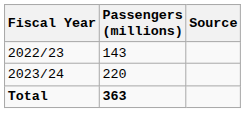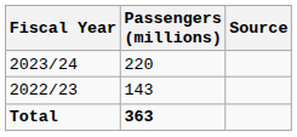 <table class="wikitable">
 <tr>
 <th>Fiscal Year</th>
 <th>Passengers<br>(millions)</th>
 <th>Source</th>
 </tr>
 <tr>
-<td>2022/23</td>
-<td>143</td>
+<td>2023/24</td>
+<td>220</td>
 <td></td>
 </tr>
 <tr>
-<td>2023/24</td>
-<td>220</td>
+<td>2022/23</td>
+<td>143</td>
 <td></td>
 </tr>
 <tr>
 <td><strong>Total</strong></td>
 <td><strong>363</strong></td>
 <td></td>
 </tr>
 </table>
